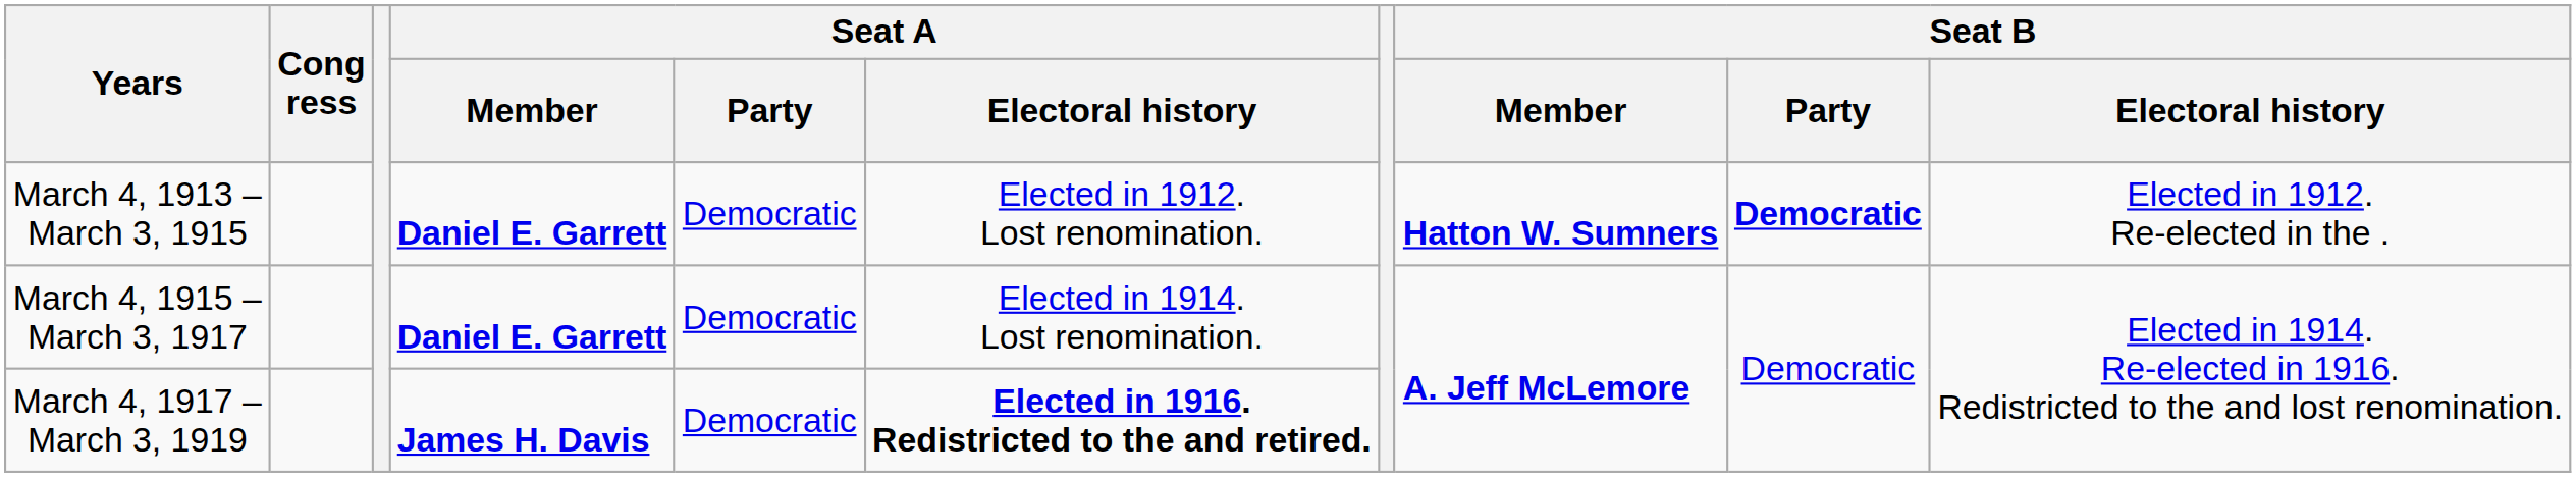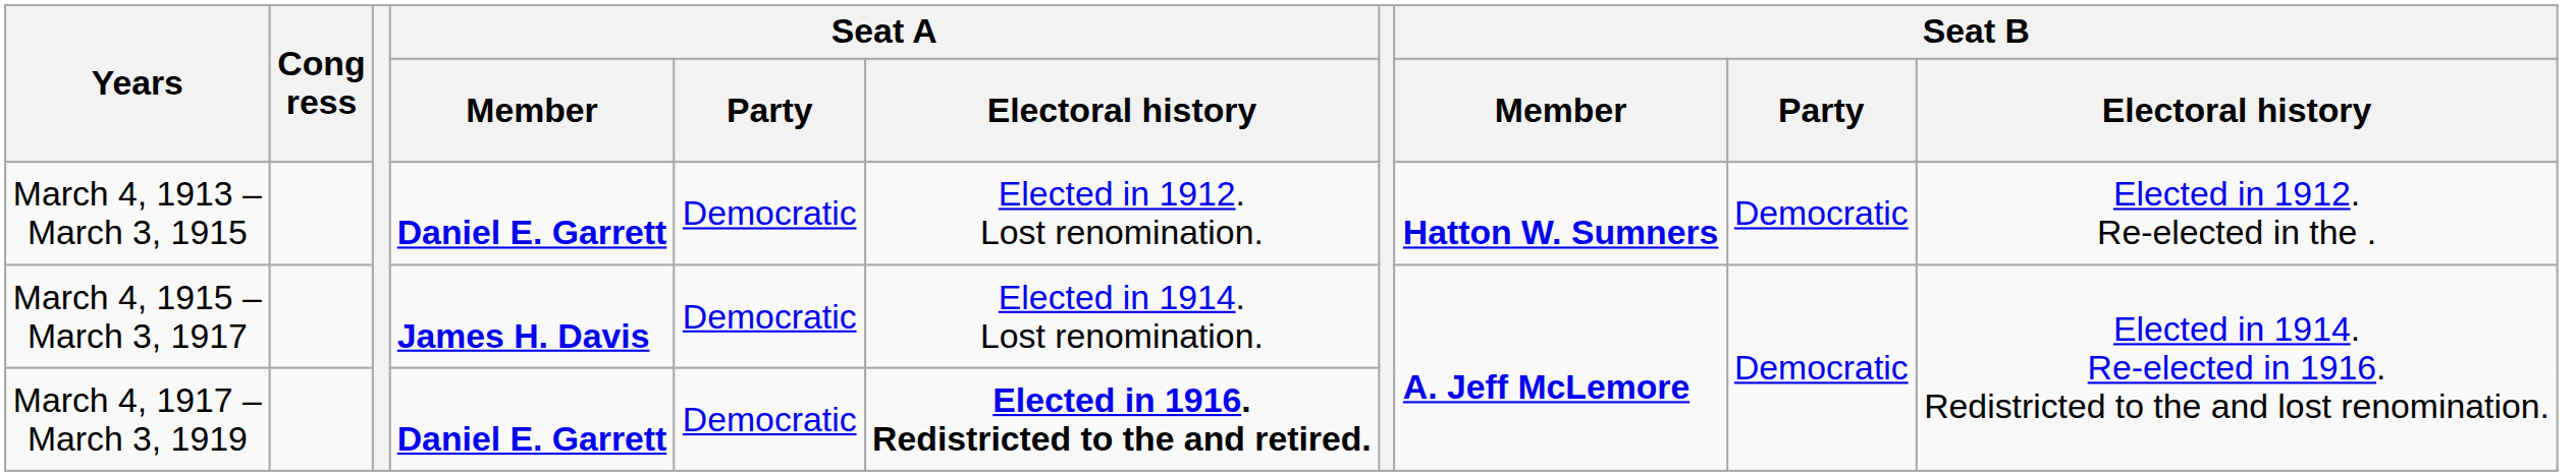 <table class=wikitable style="text-align:center">
 <tr>
 <th rowspan=2>Years</th>
 <th rowspan=2>Cong<br>ress</th>
 <th rowspan=99></th>
 <th colspan=3>Seat A</th>
 <th rowspan=99></th>
 <th colspan=3>Seat B</th>
 </tr>
 <tr style="height:3em">
 <th>Member</th>
 <th>Party</th>
 <th>Electoral history</th>
 <th>Member</th>
 <th>Party</th>
 <th>Electoral history</th>
 </tr>
 <tr style="height:3em">
 <td nowrap>March 4, 1913 –<br>March 3, 1915</td>
 <td></td>
 <td align=left><br><strong><a href='#'>Daniel E. Garrett</a></strong><br></td>
 <td><a href='#'>Democratic</a></td>
 <td><a href='#'>Elected in 1912</a>.<br>Lost renomination.</td>
 <td align=left><br><strong><a href='#'>Hatton W. Sumners</a></strong><br></td>
-<td><strong><a href='#'>Democratic</a></strong></td>
+<td><a href='#'>Democratic</a></td>
 <td><a href='#'>Elected in 1912</a>.<br>Re-elected in the .</td>
 </tr>
 <tr style="height:3em">
 <td nowrap>March 4, 1915 –<br>March 3, 1917</td>
 <td></td>
-<td align=left><br><strong><a href='#'>Daniel E. Garrett</a></strong><br></td>
+<td align=left><br><strong><a href='#'>James H. Davis</a></strong><br></td>
 <td><a href='#'>Democratic</a></td>
 <td><a href='#'>Elected in 1914</a>.<br>Lost renomination.</td>
 <td rowspan=2 align=left><br><strong><a href='#'>A. Jeff McLemore</a></strong><br></td>
 <td rowspan=2 ><a href='#'>Democratic</a></td>
 <td rowspan=2><a href='#'>Elected in 1914</a>.<br><a href='#'>Re-elected in 1916</a>.<br>Redistricted to the  and lost renomination.</td>
 </tr>
 <tr style="height:3em">
 <td nowrap>March 4, 1917 –<br>March 3, 1919</td>
 <td></td>
-<td align=left><br><strong><a href='#'>James H. Davis</a></strong><br></td>
+<td align=left><br><strong><a href='#'>Daniel E. Garrett</a></strong><br></td>
 <td><a href='#'>Democratic</a></td>
 <td><strong><a href='#'>Elected in 1916</a>.<br>Redistricted to the  and retired.</strong></td>
 </tr>
 </table>
